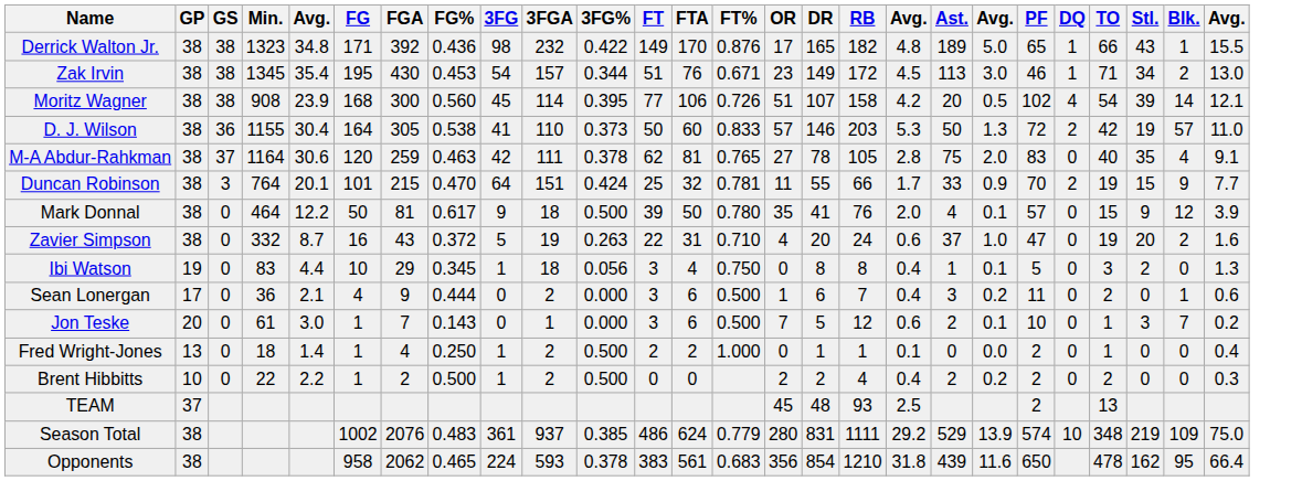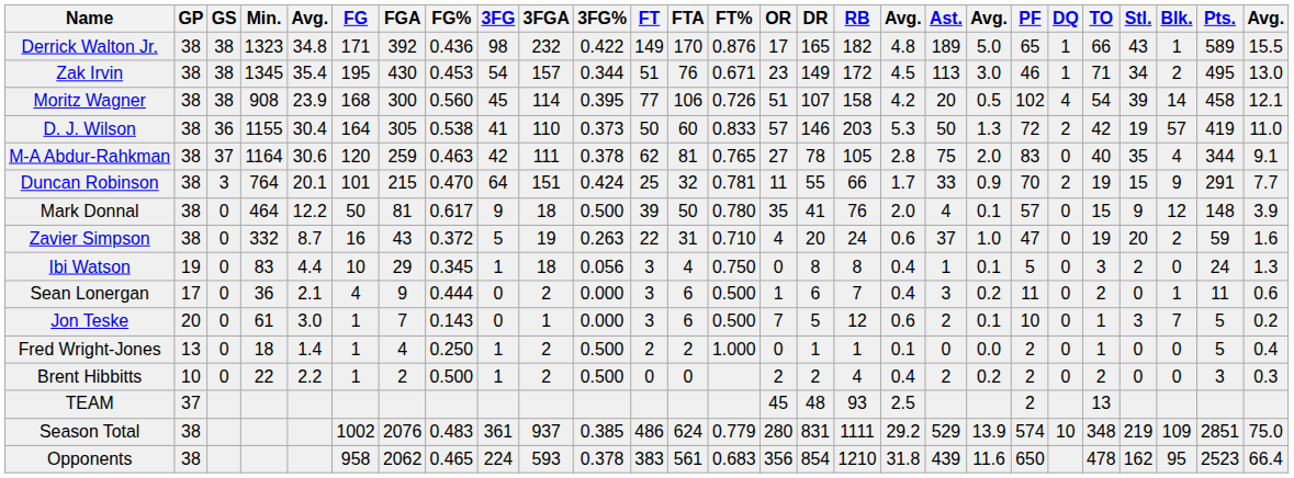 <table class="wikitable" style="text-align:center; background:#f0f0f0;">
 <tr>
 <th><strong>Name</strong></th>
 <th><strong>GP</strong></th>
 <th><strong>GS</strong></th>
 <th><strong>Min.</strong></th>
 <th><strong>Avg.</strong></th>
 <th><strong><a href='#'>FG</a></strong></th>
 <th><strong>FGA</strong></th>
 <th><strong>FG%</strong></th>
 <th><strong><a href='#'>3FG</a></strong></th>
 <th><strong>3FGA</strong></th>
 <th><strong>3FG%</strong></th>
 <th><strong><a href='#'>FT</a></strong></th>
 <th><strong>FTA</strong></th>
 <th><strong>FT%</strong></th>
 <th><strong>OR</strong></th>
 <th><strong>DR</strong></th>
 <th><strong><a href='#'>RB</a></strong></th>
 <th><strong>Avg.</strong></th>
 <th><strong><a href='#'>Ast.</a></strong></th>
 <th><strong>Avg.</strong></th>
 <th><strong><a href='#'>PF</a></strong></th>
 <th><strong><a href='#'>DQ</a></strong></th>
 <th><strong><a href='#'>TO</a></strong></th>
 <th><strong><a href='#'>Stl.</a></strong></th>
 <th><strong><a href='#'>Blk.</a></strong></th>
+<th><strong><a href='#'>Pts.</a></strong></th>
 <th><strong>Avg.</strong></th>
 </tr>
 <tr>
 <td><a href='#'>Derrick Walton Jr.</a></td>
 <td>38</td>
 <td>38</td>
 <td>1323</td>
 <td>34.8</td>
 <td>171</td>
 <td>392</td>
 <td>0.436</td>
 <td>98</td>
 <td>232</td>
 <td>0.422</td>
 <td>149</td>
 <td>170</td>
 <td>0.876</td>
 <td>17</td>
 <td>165</td>
 <td>182</td>
 <td>4.8</td>
 <td>189</td>
 <td>5.0</td>
 <td>65</td>
 <td>1</td>
 <td>66</td>
 <td>43</td>
 <td>1</td>
+<td>589</td>
 <td>15.5</td>
 </tr>
 <tr>
 <td><a href='#'>Zak Irvin</a></td>
 <td>38</td>
 <td>38</td>
 <td>1345</td>
 <td>35.4</td>
 <td>195</td>
 <td>430</td>
 <td>0.453</td>
 <td>54</td>
 <td>157</td>
 <td>0.344</td>
 <td>51</td>
 <td>76</td>
 <td>0.671</td>
 <td>23</td>
 <td>149</td>
 <td>172</td>
 <td>4.5</td>
 <td>113</td>
 <td>3.0</td>
 <td>46</td>
 <td>1</td>
 <td>71</td>
 <td>34</td>
 <td>2</td>
+<td>495</td>
 <td>13.0</td>
 </tr>
 <tr>
 <td><a href='#'>Moritz Wagner</a></td>
 <td>38</td>
 <td>38</td>
 <td>908</td>
 <td>23.9</td>
 <td>168</td>
 <td>300</td>
 <td>0.560</td>
 <td>45</td>
 <td>114</td>
 <td>0.395</td>
 <td>77</td>
 <td>106</td>
 <td>0.726</td>
 <td>51</td>
 <td>107</td>
 <td>158</td>
 <td>4.2</td>
 <td>20</td>
 <td>0.5</td>
 <td>102</td>
 <td>4</td>
 <td>54</td>
 <td>39</td>
 <td>14</td>
+<td>458</td>
 <td>12.1</td>
 </tr>
 <tr>
 <td><a href='#'>D. J. Wilson</a></td>
 <td>38</td>
 <td>36</td>
 <td>1155</td>
 <td>30.4</td>
 <td>164</td>
 <td>305</td>
 <td>0.538</td>
 <td>41</td>
 <td>110</td>
 <td>0.373</td>
 <td>50</td>
 <td>60</td>
 <td>0.833</td>
 <td>57</td>
 <td>146</td>
 <td>203</td>
 <td>5.3</td>
 <td>50</td>
 <td>1.3</td>
 <td>72</td>
 <td>2</td>
 <td>42</td>
 <td>19</td>
 <td>57</td>
+<td>419</td>
 <td>11.0</td>
 </tr>
 <tr>
 <td><a href='#'>M-A Abdur-Rahkman</a></td>
 <td>38</td>
 <td>37</td>
 <td>1164</td>
 <td>30.6</td>
 <td>120</td>
 <td>259</td>
 <td>0.463</td>
 <td>42</td>
 <td>111</td>
 <td>0.378</td>
 <td>62</td>
 <td>81</td>
 <td>0.765</td>
 <td>27</td>
 <td>78</td>
 <td>105</td>
 <td>2.8</td>
 <td>75</td>
 <td>2.0</td>
 <td>83</td>
 <td>0</td>
 <td>40</td>
 <td>35</td>
 <td>4</td>
+<td>344</td>
 <td>9.1</td>
 </tr>
 <tr>
 <td><a href='#'>Duncan Robinson</a></td>
 <td>38</td>
 <td>3</td>
 <td>764</td>
 <td>20.1</td>
 <td>101</td>
 <td>215</td>
 <td>0.470</td>
 <td>64</td>
 <td>151</td>
 <td>0.424</td>
 <td>25</td>
 <td>32</td>
 <td>0.781</td>
 <td>11</td>
 <td>55</td>
 <td>66</td>
 <td>1.7</td>
 <td>33</td>
 <td>0.9</td>
 <td>70</td>
 <td>2</td>
 <td>19</td>
 <td>15</td>
 <td>9</td>
+<td>291</td>
 <td>7.7</td>
 </tr>
 <tr>
 <td>Mark Donnal</td>
 <td>38</td>
 <td>0</td>
 <td>464</td>
 <td>12.2</td>
 <td>50</td>
 <td>81</td>
 <td>0.617</td>
 <td>9</td>
 <td>18</td>
 <td>0.500</td>
 <td>39</td>
 <td>50</td>
 <td>0.780</td>
 <td>35</td>
 <td>41</td>
 <td>76</td>
 <td>2.0</td>
 <td>4</td>
 <td>0.1</td>
 <td>57</td>
 <td>0</td>
 <td>15</td>
 <td>9</td>
 <td>12</td>
+<td>148</td>
 <td>3.9</td>
 </tr>
 <tr>
 <td><a href='#'>Zavier Simpson</a></td>
 <td>38</td>
 <td>0</td>
 <td>332</td>
 <td>8.7</td>
 <td>16</td>
 <td>43</td>
 <td>0.372</td>
 <td>5</td>
 <td>19</td>
 <td>0.263</td>
 <td>22</td>
 <td>31</td>
 <td>0.710</td>
 <td>4</td>
 <td>20</td>
 <td>24</td>
 <td>0.6</td>
 <td>37</td>
 <td>1.0</td>
 <td>47</td>
 <td>0</td>
 <td>19</td>
 <td>20</td>
 <td>2</td>
+<td>59</td>
 <td>1.6</td>
 </tr>
 <tr>
 <td><a href='#'>Ibi Watson</a></td>
 <td>19</td>
 <td>0</td>
 <td>83</td>
 <td>4.4</td>
 <td>10</td>
 <td>29</td>
 <td>0.345</td>
 <td>1</td>
 <td>18</td>
 <td>0.056</td>
 <td>3</td>
 <td>4</td>
 <td>0.750</td>
 <td>0</td>
 <td>8</td>
 <td>8</td>
 <td>0.4</td>
 <td>1</td>
 <td>0.1</td>
 <td>5</td>
 <td>0</td>
 <td>3</td>
 <td>2</td>
 <td>0</td>
+<td>24</td>
 <td>1.3</td>
 </tr>
 <tr>
 <td>Sean Lonergan</td>
 <td>17</td>
 <td>0</td>
 <td>36</td>
 <td>2.1</td>
 <td>4</td>
 <td>9</td>
 <td>0.444</td>
 <td>0</td>
 <td>2</td>
 <td>0.000</td>
 <td>3</td>
 <td>6</td>
 <td>0.500</td>
 <td>1</td>
 <td>6</td>
 <td>7</td>
 <td>0.4</td>
 <td>3</td>
 <td>0.2</td>
 <td>11</td>
 <td>0</td>
 <td>2</td>
 <td>0</td>
 <td>1</td>
+<td>11</td>
 <td>0.6</td>
 </tr>
 <tr>
 <td><a href='#'>Jon Teske</a></td>
 <td>20</td>
 <td>0</td>
 <td>61</td>
 <td>3.0</td>
 <td>1</td>
 <td>7</td>
 <td>0.143</td>
 <td>0</td>
 <td>1</td>
 <td>0.000</td>
 <td>3</td>
 <td>6</td>
 <td>0.500</td>
 <td>7</td>
 <td>5</td>
 <td>12</td>
 <td>0.6</td>
 <td>2</td>
 <td>0.1</td>
 <td>10</td>
 <td>0</td>
 <td>1</td>
 <td>3</td>
 <td>7</td>
+<td>5</td>
 <td>0.2</td>
 </tr>
 <tr>
 <td>Fred Wright-Jones</td>
 <td>13</td>
 <td>0</td>
 <td>18</td>
 <td>1.4</td>
 <td>1</td>
 <td>4</td>
 <td>0.250</td>
 <td>1</td>
 <td>2</td>
 <td>0.500</td>
 <td>2</td>
 <td>2</td>
 <td>1.000</td>
 <td>0</td>
 <td>1</td>
 <td>1</td>
 <td>0.1</td>
 <td>0</td>
 <td>0.0</td>
 <td>2</td>
 <td>0</td>
 <td>1</td>
 <td>0</td>
 <td>0</td>
+<td>5</td>
 <td>0.4</td>
 </tr>
 <tr>
 <td>Brent Hibbitts</td>
 <td>10</td>
 <td>0</td>
 <td>22</td>
 <td>2.2</td>
 <td>1</td>
 <td>2</td>
 <td>0.500</td>
 <td>1</td>
 <td>2</td>
 <td>0.500</td>
 <td>0</td>
 <td>0</td>
 <td></td>
 <td>2</td>
 <td>2</td>
 <td>4</td>
 <td>0.4</td>
 <td>2</td>
 <td>0.2</td>
 <td>2</td>
 <td>0</td>
 <td>2</td>
 <td>0</td>
 <td>0</td>
+<td>3</td>
 <td>0.3</td>
 </tr>
 <tr>
 <td>TEAM</td>
 <td>37</td>
 <td></td>
 <td></td>
 <td></td>
 <td></td>
 <td></td>
 <td></td>
 <td></td>
 <td></td>
 <td></td>
 <td></td>
 <td></td>
 <td></td>
 <td>45</td>
 <td>48</td>
 <td>93</td>
 <td>2.5</td>
 <td></td>
 <td></td>
 <td>2</td>
 <td></td>
 <td>13</td>
+<td></td>
 <td></td>
 <td></td>
 <td></td>
 </tr>
 <tr>
 <td>Season Total</td>
 <td>38</td>
 <td></td>
 <td></td>
 <td></td>
 <td>1002</td>
 <td>2076</td>
 <td>0.483</td>
 <td>361</td>
 <td>937</td>
 <td>0.385</td>
 <td>486</td>
 <td>624</td>
 <td>0.779</td>
 <td>280</td>
 <td>831</td>
 <td>1111</td>
 <td>29.2</td>
 <td>529</td>
 <td>13.9</td>
 <td>574</td>
 <td>10</td>
 <td>348</td>
 <td>219</td>
 <td>109</td>
+<td>2851</td>
 <td>75.0</td>
 </tr>
 <tr>
 <td>Opponents</td>
 <td>38</td>
 <td></td>
 <td></td>
 <td></td>
 <td>958</td>
 <td>2062</td>
 <td>0.465</td>
 <td>224</td>
 <td>593</td>
 <td>0.378</td>
 <td>383</td>
 <td>561</td>
 <td>0.683</td>
 <td>356</td>
 <td>854</td>
 <td>1210</td>
 <td>31.8</td>
 <td>439</td>
 <td>11.6</td>
 <td>650</td>
 <td></td>
 <td>478</td>
 <td>162</td>
 <td>95</td>
+<td>2523</td>
 <td>66.4</td>
 </tr>
 </table>
